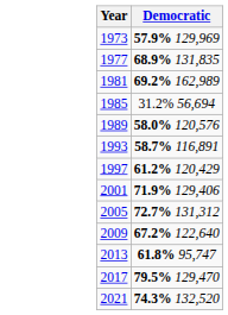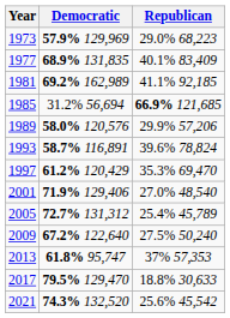 <table class="wikitable" align="center" style="float:right; margin: 1em 1em 1em 0;">
 <tr>
 <th>Year</th>
 <th><a href='#'>Democratic</a></th>
+<th><a href='#'>Republican</a></th>
 </tr>
 <tr>
 <td style="text-align:center;" ><a href='#'>1973</a></td>
 <td style="text-align:center;" ><strong>57.9%</strong> <em>129,969</em></td>
+<td style="text-align:center;" >29.0% <em>68,223</em></td>
 </tr>
 <tr>
 <td style="text-align:center;" ><a href='#'>1977</a></td>
 <td style="text-align:center;" ><strong>68.9%</strong> <em>131,835</em></td>
+<td style="text-align:center;" >40.1% <em>83,409</em></td>
 </tr>
 <tr>
 <td style="text-align:center;" ><a href='#'>1981</a></td>
 <td style="text-align:center;" ><strong>69.2%</strong> <em>162,989</em></td>
+<td style="text-align:center;" >41.1% <em>92,185</em></td>
 </tr>
 <tr>
 <td style="text-align:center;" ><a href='#'>1985</a></td>
 <td style="text-align:center;" >31.2% <em>56,694</em></td>
+<td style="text-align:center;" ><strong>66.9%</strong> <em>121,685</em></td>
 </tr>
 <tr>
 <td style="text-align:center;" ><a href='#'>1989</a></td>
 <td style="text-align:center;" ><strong>58.0%</strong> <em>120,576</em></td>
+<td style="text-align:center;" >29.9% <em>57,206</em></td>
 </tr>
 <tr>
 <td style="text-align:center;" ><a href='#'>1993</a></td>
 <td style="text-align:center;" ><strong>58.7%</strong> <em>116,891</em></td>
+<td style="text-align:center;" >39.6% <em>78,824</em></td>
 </tr>
 <tr>
 <td style="text-align:center;" ><a href='#'>1997</a></td>
 <td style="text-align:center;" ><strong>61.2%</strong> <em>120,429</em></td>
+<td style="text-align:center;" >35.3% <em>69,470</em></td>
 </tr>
 <tr>
 <td style="text-align:center;" ><a href='#'>2001</a></td>
 <td style="text-align:center;" ><strong>71.9%</strong> <em>129,406</em></td>
+<td style="text-align:center;" >27.0% <em>48,540</em></td>
 </tr>
 <tr>
 <td style="text-align:center;" ><a href='#'>2005</a></td>
 <td style="text-align:center;" ><strong>72.7%</strong> <em>131,312</em></td>
+<td style="text-align:center;" >25.4% <em>45,789</em></td>
 </tr>
 <tr>
 <td style="text-align:center;" ><a href='#'>2009</a></td>
 <td style="text-align:center;" ><strong>67.2%</strong> <em>122,640</em></td>
+<td style="text-align:center;" >27.5% <em>50,240</em></td>
 </tr>
 <tr>
 <td style="text-align:center;" ><a href='#'>2013</a></td>
 <td style="text-align:center;" ><strong>61.8%</strong> <em>95,747</em></td>
+<td style="text-align:center;" >37% <em>57,353</em></td>
 </tr>
 <tr>
 <td style="text-align:center;" ><a href='#'>2017</a></td>
 <td style="text-align:center;" ><strong>79.5%</strong> <em>129,470</em></td>
+<td style="text-align:center;" >18.8% <em>30,633</em></td>
 </tr>
 <tr>
 <td style="text-align:center;" ><a href='#'>2021</a></td>
 <td style="text-align:center;" ><strong>74.3%</strong> <em>132,520</em></td>
+<td style="text-align:center;" >25.6% <em>45,542</em></td>
 </tr>
 </table>
